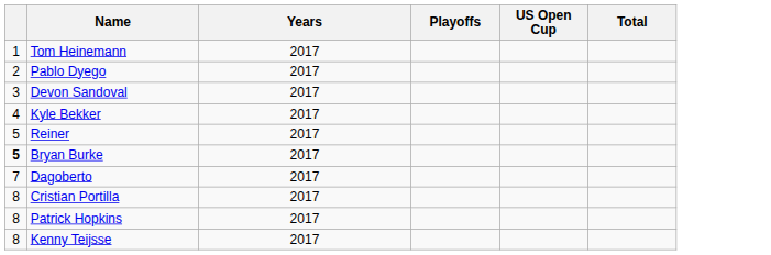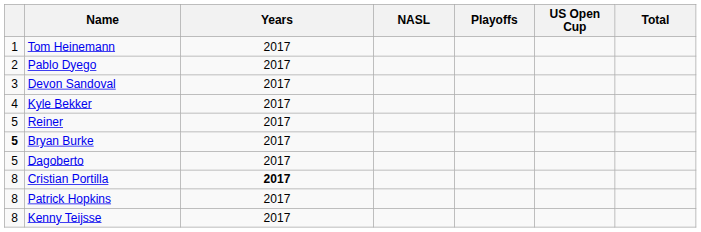 <table class="wikitable sortable"  style="text-align:center;">
 <tr>
 <th width=20px></th>
 <th width=200px>Name</th>
 <th width=250px>Years</th>
+<th width=100px>NASL</th>
 <th width=100px>Playoffs</th>
 <th width=100px>US Open Cup</th>
 <th width=100px>Total</th>
 </tr>
 <tr>
 <td>1</td>
 <td align="left"> <a href='#'>Tom Heinemann</a></td>
 <td>2017</td>
 <td></td>
 <td></td>
 <td></td>
+<td></td>
 </tr>
 <tr>
 <td>2</td>
 <td align="left"> <a href='#'>Pablo Dyego</a></td>
 <td>2017</td>
+<td></td>
 <td></td>
 <td></td>
 <td></td>
 </tr>
 <tr>
 <td>3</td>
 <td align="left"> <a href='#'>Devon Sandoval</a></td>
 <td>2017</td>
 <td></td>
 <td></td>
 <td></td>
+<td></td>
 </tr>
 <tr>
 <td>4</td>
 <td align="left"> <a href='#'>Kyle Bekker</a></td>
 <td>2017</td>
+<td></td>
 <td></td>
 <td></td>
 <td></td>
 </tr>
 <tr>
 <td>5</td>
 <td align="left"> <a href='#'>Reiner</a></td>
 <td>2017</td>
 <td></td>
 <td></td>
 <td></td>
+<td></td>
 </tr>
 <tr>
 <td><strong>5</strong></td>
 <td align="left"> <a href='#'>Bryan Burke</a></td>
 <td>2017</td>
 <td></td>
 <td></td>
 <td></td>
+<td></td>
 </tr>
 <tr>
-<td>7</td>
+<td>5</td>
 <td align="left"> <a href='#'>Dagoberto</a></td>
 <td>2017</td>
+<td></td>
 <td></td>
 <td></td>
 <td></td>
 </tr>
 <tr>
 <td>8</td>
 <td align="left"> <a href='#'>Cristian Portilla</a></td>
-<td>2017</td>
+<td><strong>2017</strong></td>
+<td></td>
 <td></td>
 <td></td>
 <td></td>
 </tr>
 <tr>
 <td>8</td>
 <td align="left"> <a href='#'>Patrick Hopkins</a></td>
 <td>2017</td>
 <td></td>
 <td></td>
 <td></td>
+<td></td>
 </tr>
 <tr>
 <td>8</td>
 <td align="left"> <a href='#'>Kenny Teijsse</a></td>
 <td>2017</td>
 <td></td>
 <td></td>
 <td></td>
+<td></td>
 </tr>
 </table>
